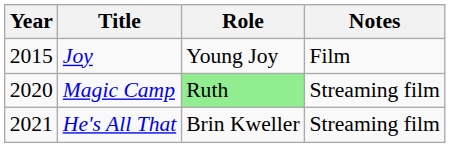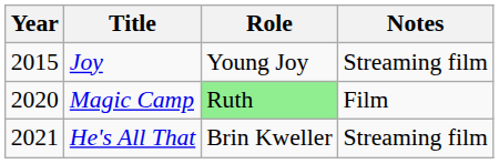 <table class="wikitable sortable">
 <tr>
 <th>Year</th>
 <th>Title</th>
 <th>Role</th>
 <th>Notes</th>
 </tr>
 <tr>
 <td>2015</td>
 <td><em><a href='#'>Joy</a></em></td>
 <td>Young Joy</td>
-<td>Film</td>
+<td>Streaming film</td>
 </tr>
 <tr>
 <td>2020</td>
 <td><em><a href='#'>Magic Camp</a></em></td>
 <td style="background: lightgreen;">Ruth</td>
-<td>Streaming film</td>
+<td>Film</td>
 </tr>
 <tr>
 <td>2021</td>
 <td><em><a href='#'>He's All That</a></em></td>
 <td>Brin Kweller</td>
 <td>Streaming film</td>
 </tr>
 </table>
